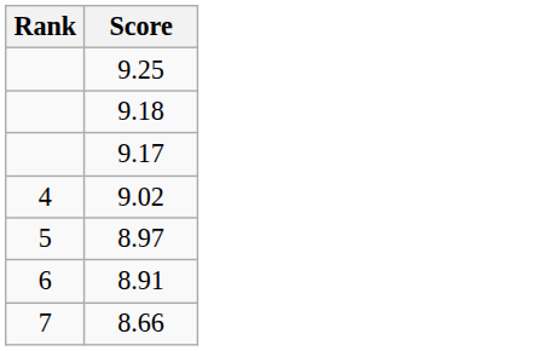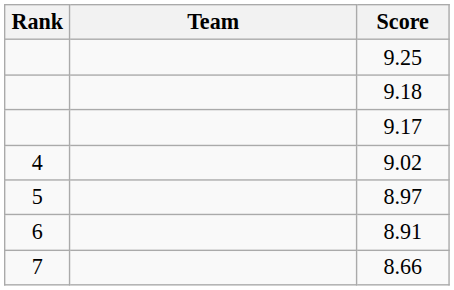 <table class=wikitable style="text-align:center">
 <tr>
 <th width=40>Rank</th>
+<th width=200>Team</th>
 <th width=60>Score</th>
 </tr>
 <tr>
 <td></td>
+<td align=left></td>
 <td>9.25</td>
 </tr>
 <tr>
 <td></td>
+<td align=left></td>
 <td>9.18</td>
 </tr>
 <tr>
 <td></td>
+<td align=left></td>
 <td>9.17</td>
 </tr>
 <tr>
 <td>4</td>
+<td align=left></td>
 <td>9.02</td>
 </tr>
 <tr>
 <td>5</td>
+<td align=left></td>
 <td>8.97</td>
 </tr>
 <tr>
 <td>6</td>
+<td align=left></td>
 <td>8.91</td>
 </tr>
 <tr>
 <td>7</td>
+<td align=left></td>
 <td>8.66</td>
 </tr>
 </table>
